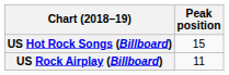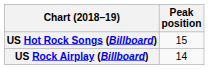 <table class="wikitable sortable plainrowheaders" style="text-align:center">
 <tr>
 <th scope="col">Chart (2018–19)</th>
 <th scope="col">Peak<br>position</th>
 </tr>
 <tr>
 <th scope="row">US <a href='#'>Hot Rock Songs</a> (<em><a href='#'>Billboard</a></em>)</th>
 <td>15</td>
 </tr>
 <tr>
 <th scope="row">US <a href='#'>Rock Airplay</a> (<em><a href='#'>Billboard</a></em>)</th>
-<td>11</td>
+<td>14</td>
 </tr>
 </table>
